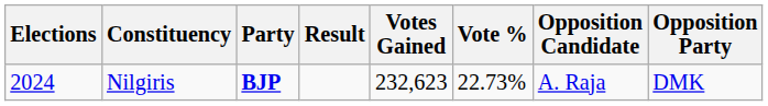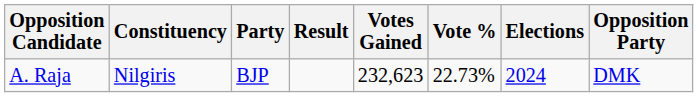 <table class="wikitable sortable">
 <tr>
-<th>Elections</th>
+<th>Opposition<br>Candidate</th>
 <th>Constituency</th>
 <th>Party</th>
 <th>Result</th>
 <th>Votes<br>Gained</th>
 <th>Vote %</th>
-<th>Opposition<br>Candidate</th>
+<th>Elections</th>
 <th>Opposition<br>Party</th>
 </tr>
 <tr>
-<td><a href='#'>2024</a></td>
+<td><a href='#'>A. Raja</a></td>
 <td><a href='#'>Nilgiris</a></td>
-<td><strong><a href='#'>BJP</a></strong></td>
+<td><a href='#'>BJP</a></td>
 <td></td>
 <td>232,623</td>
 <td>22.73%</td>
-<td><a href='#'>A. Raja</a></td>
+<td><a href='#'>2024</a></td>
 <td><a href='#'>DMK</a></td>
 </tr>
 </table>
